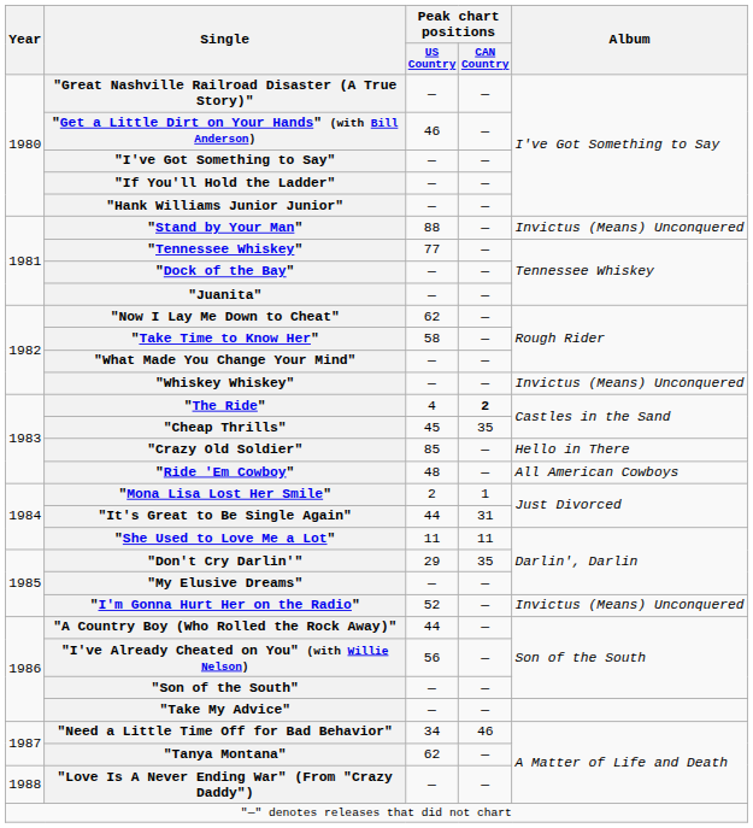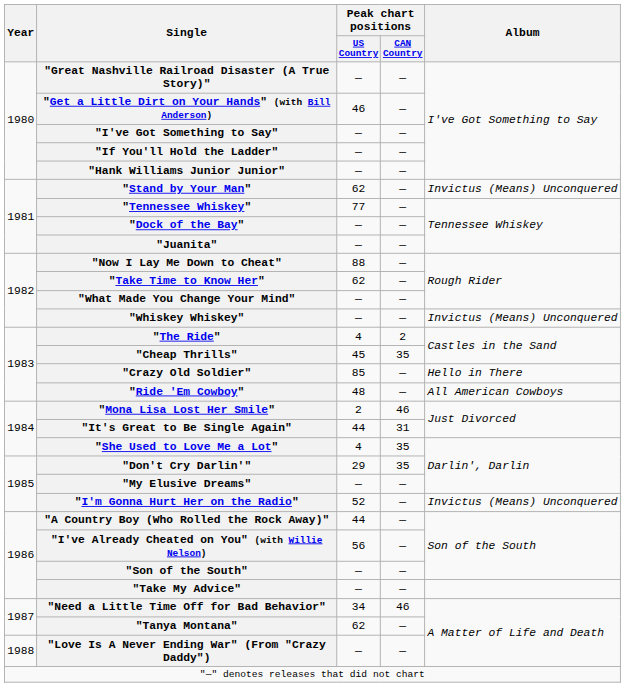 <table class="wikitable plainrowheaders" style="text-align:center;">
 <tr>
 <th rowspan="2">Year</th>
 <th rowspan="2" style="width:26em;">Single</th>
 <th colspan="2">Peak chart<br>positions</th>
 <th rowspan="2">Album</th>
 </tr>
 <tr style="font-size:smaller;">
 <th width="45"><a href='#'>US Country</a></th>
 <th width="45"><a href='#'>CAN Country</a></th>
 </tr>
 <tr>
 <td rowspan="5">1980</td>
 <th scope="row">"Great Nashville Railroad Disaster (A True Story)"</th>
 <td>—</td>
 <td>—</td>
 <td align="left" rowspan="5"><em>I've Got Something to Say</em></td>
 </tr>
 <tr>
 <th scope="row">"<a href='#'>Get a Little Dirt on Your Hands</a>" <small>(with <a href='#'>Bill Anderson</a>)</small></th>
 <td>46</td>
 <td>—</td>
 </tr>
 <tr>
 <th scope="row">"I've Got Something to Say"</th>
 <td>—</td>
 <td>—</td>
 </tr>
 <tr>
 <th scope="row">"If You'll Hold the Ladder"</th>
 <td>—</td>
 <td>—</td>
 </tr>
 <tr>
 <th scope="row">"Hank Williams Junior Junior" </th>
 <td>—</td>
 <td>—</td>
 </tr>
 <tr>
 <td rowspan="4">1981</td>
 <th scope="row">"<a href='#'>Stand by Your Man</a>"</th>
-<td>88</td>
+<td>62</td>
 <td>—</td>
 <td align="left"><em>Invictus (Means) Unconquered</em></td>
 </tr>
 <tr>
 <th scope="row">"<a href='#'>Tennessee Whiskey</a>"</th>
 <td>77</td>
 <td>—</td>
 <td align="left" rowspan="3"><em>Tennessee Whiskey</em></td>
 </tr>
 <tr>
 <th scope="row">"<a href='#'>Dock of the Bay</a>"</th>
 <td>—</td>
 <td>—</td>
 </tr>
 <tr>
 <th scope="row">"Juanita"</th>
 <td>—</td>
 <td>—</td>
 </tr>
 <tr>
 <td rowspan="4">1982</td>
 <th scope="row">"Now I Lay Me Down to Cheat"</th>
-<td>62</td>
+<td>88</td>
 <td>—</td>
 <td align="left" rowspan="3"><em>Rough Rider</em></td>
 </tr>
 <tr>
 <th scope="row">"<a href='#'>Take Time to Know Her</a>"</th>
-<td>58</td>
+<td>62</td>
 <td>—</td>
 </tr>
 <tr>
 <th scope="row">"What Made You Change Your Mind"</th>
 <td>—</td>
 <td>—</td>
 </tr>
 <tr>
 <th scope="row">"Whiskey Whiskey"</th>
 <td>—</td>
 <td>—</td>
 <td align="left"><em>Invictus (Means) Unconquered</em></td>
 </tr>
 <tr>
 <td rowspan="4">1983</td>
 <th scope="row">"<a href='#'>The Ride</a>"</th>
 <td>4</td>
-<td><strong>2</strong></td>
+<td>2</td>
 <td align="left" rowspan="2"><em>Castles in the Sand</em></td>
 </tr>
 <tr>
 <th scope="row">"Cheap Thrills"</th>
 <td>45</td>
 <td>35</td>
 </tr>
 <tr>
 <th scope="row">"Crazy Old Soldier"</th>
 <td>85</td>
 <td>—</td>
 <td align="left"><em>Hello in There</em></td>
 </tr>
 <tr>
 <th scope="row">"<a href='#'>Ride 'Em Cowboy</a>"</th>
 <td>48</td>
 <td>—</td>
 <td align="left"><em>All American Cowboys</em></td>
 </tr>
 <tr>
 <td rowspan="3">1984</td>
 <th scope="row">"<a href='#'>Mona Lisa Lost Her Smile</a>"</th>
 <td>2</td>
-<td>1</td>
+<td>46</td>
 <td align="left" rowspan="2"><em>Just Divorced</em></td>
 </tr>
 <tr>
 <th scope="row">"It's Great to Be Single Again"</th>
 <td>44</td>
 <td>31</td>
 </tr>
 <tr>
 <th scope="row">"<a href='#'>She Used to Love Me a Lot</a>"</th>
-<td>11</td>
-<td>11</td>
+<td>4</td>
+<td>35</td>
 <td align="left" rowspan="3"><em>Darlin', Darlin</em></td>
 </tr>
 <tr>
 <td rowspan="3">1985</td>
 <th scope="row">"Don't Cry Darlin'"</th>
 <td>29</td>
 <td>35</td>
 </tr>
 <tr>
 <th scope="row">"My Elusive Dreams"</th>
 <td>—</td>
 <td>—</td>
 </tr>
 <tr>
 <th scope="row">"<a href='#'>I'm Gonna Hurt Her on the Radio</a>"</th>
 <td>52</td>
 <td>—</td>
 <td align="left"><em>Invictus (Means) Unconquered</em></td>
 </tr>
 <tr>
 <td rowspan="4">1986</td>
 <th scope="row">"A Country Boy (Who Rolled the Rock Away)"</th>
 <td>44</td>
 <td>—</td>
 <td align="left" rowspan="3"><em>Son of the South</em></td>
 </tr>
 <tr>
 <th scope="row">"I've Already Cheated on You" <small>(with <a href='#'>Willie Nelson</a>)</small></th>
 <td>56</td>
 <td>—</td>
 </tr>
 <tr>
 <th scope="row">"Son of the South"</th>
 <td>—</td>
 <td>—</td>
 </tr>
 <tr>
 <th scope="row">"Take My Advice"</th>
 <td>—</td>
 <td>—</td>
 <td></td>
 </tr>
 <tr>
 <td rowspan="2">1987</td>
 <th scope="row">"Need a Little Time Off for Bad Behavior"</th>
 <td>34</td>
 <td>46</td>
 <td align="left" rowspan="3"><em>A Matter of Life and Death</em></td>
 </tr>
 <tr>
 <th scope="row">"Tanya Montana"</th>
 <td>62</td>
 <td>—</td>
 </tr>
 <tr>
 <td>1988</td>
 <th scope="row">"Love Is A Never Ending War" (From "Crazy Daddy")</th>
 <td>—</td>
 <td>—</td>
 </tr>
 <tr>
 <td colspan="5" style="font-size:85%">"—" denotes releases that did not chart</td>
 </tr>
 </table>
